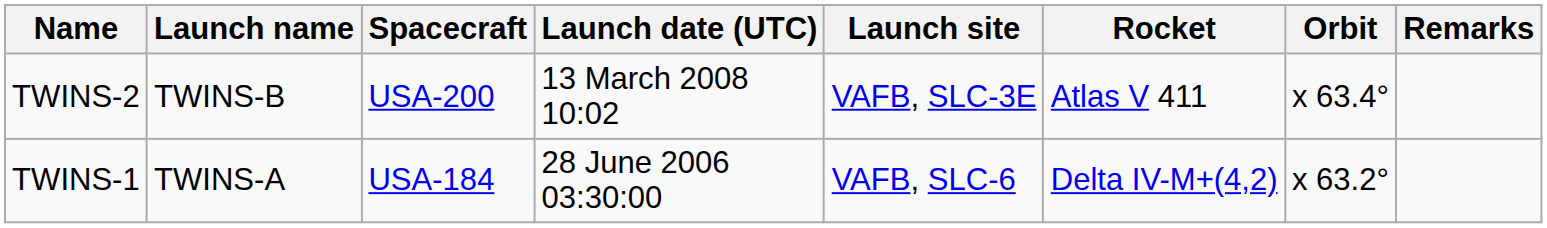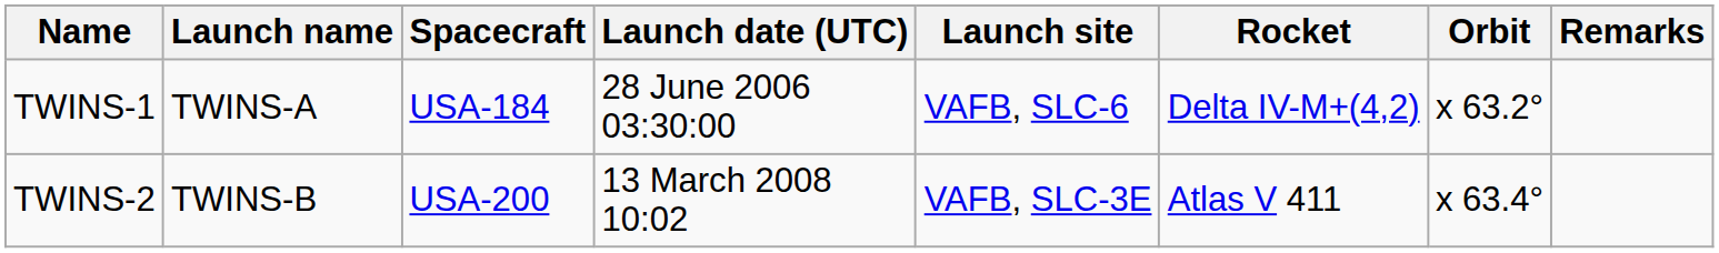 <table class = wikitable>
 <tr>
 <th>Name</th>
 <th>Launch name</th>
 <th>Spacecraft</th>
 <th>Launch date (UTC)</th>
 <th>Launch site</th>
 <th>Rocket</th>
 <th>Orbit</th>
 <th>Remarks</th>
 </tr>
 <tr>
+<td>TWINS-1</td>
+<td>TWINS-A</td>
+<td><a href='#'>USA-184</a></td>
+<td>28 June 2006<br>03:30:00</td>
+<td><a href='#'>VAFB</a>, <a href='#'>SLC-6</a></td>
+<td><a href='#'>Delta IV-M+(4,2)</a></td>
+<td> x 63.2°</td>
+<td></td>
+</tr>
+<tr>
 <td>TWINS-2</td>
 <td>TWINS-B</td>
 <td><a href='#'>USA-200</a></td>
 <td>13 March 2008<br>10:02</td>
 <td><a href='#'>VAFB</a>, <a href='#'>SLC-3E</a></td>
 <td><a href='#'>Atlas V</a> 411</td>
 <td> x 63.4°</td>
 <td></td>
 </tr>
-<tr>
-<td>TWINS-1</td>
-<td>TWINS-A</td>
-<td><a href='#'>USA-184</a></td>
-<td>28 June 2006<br>03:30:00</td>
-<td><a href='#'>VAFB</a>, <a href='#'>SLC-6</a></td>
-<td><a href='#'>Delta IV-M+(4,2)</a></td>
-<td> x 63.2°</td>
-<td></td>
-</tr>
 </table>
